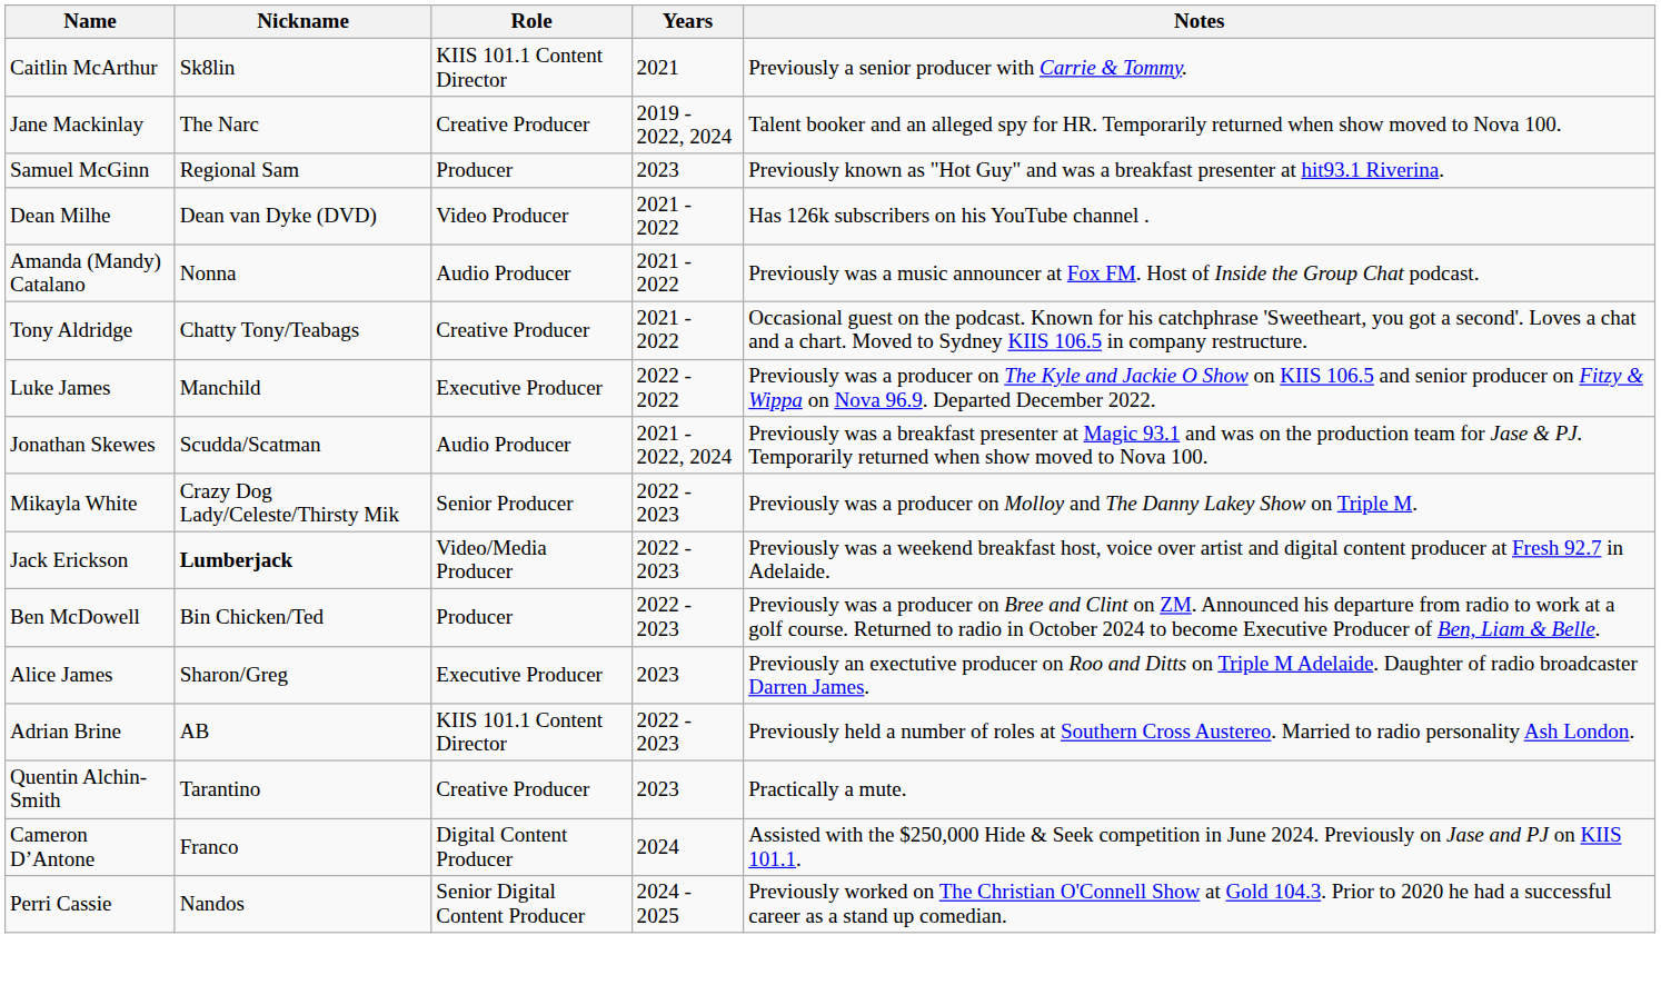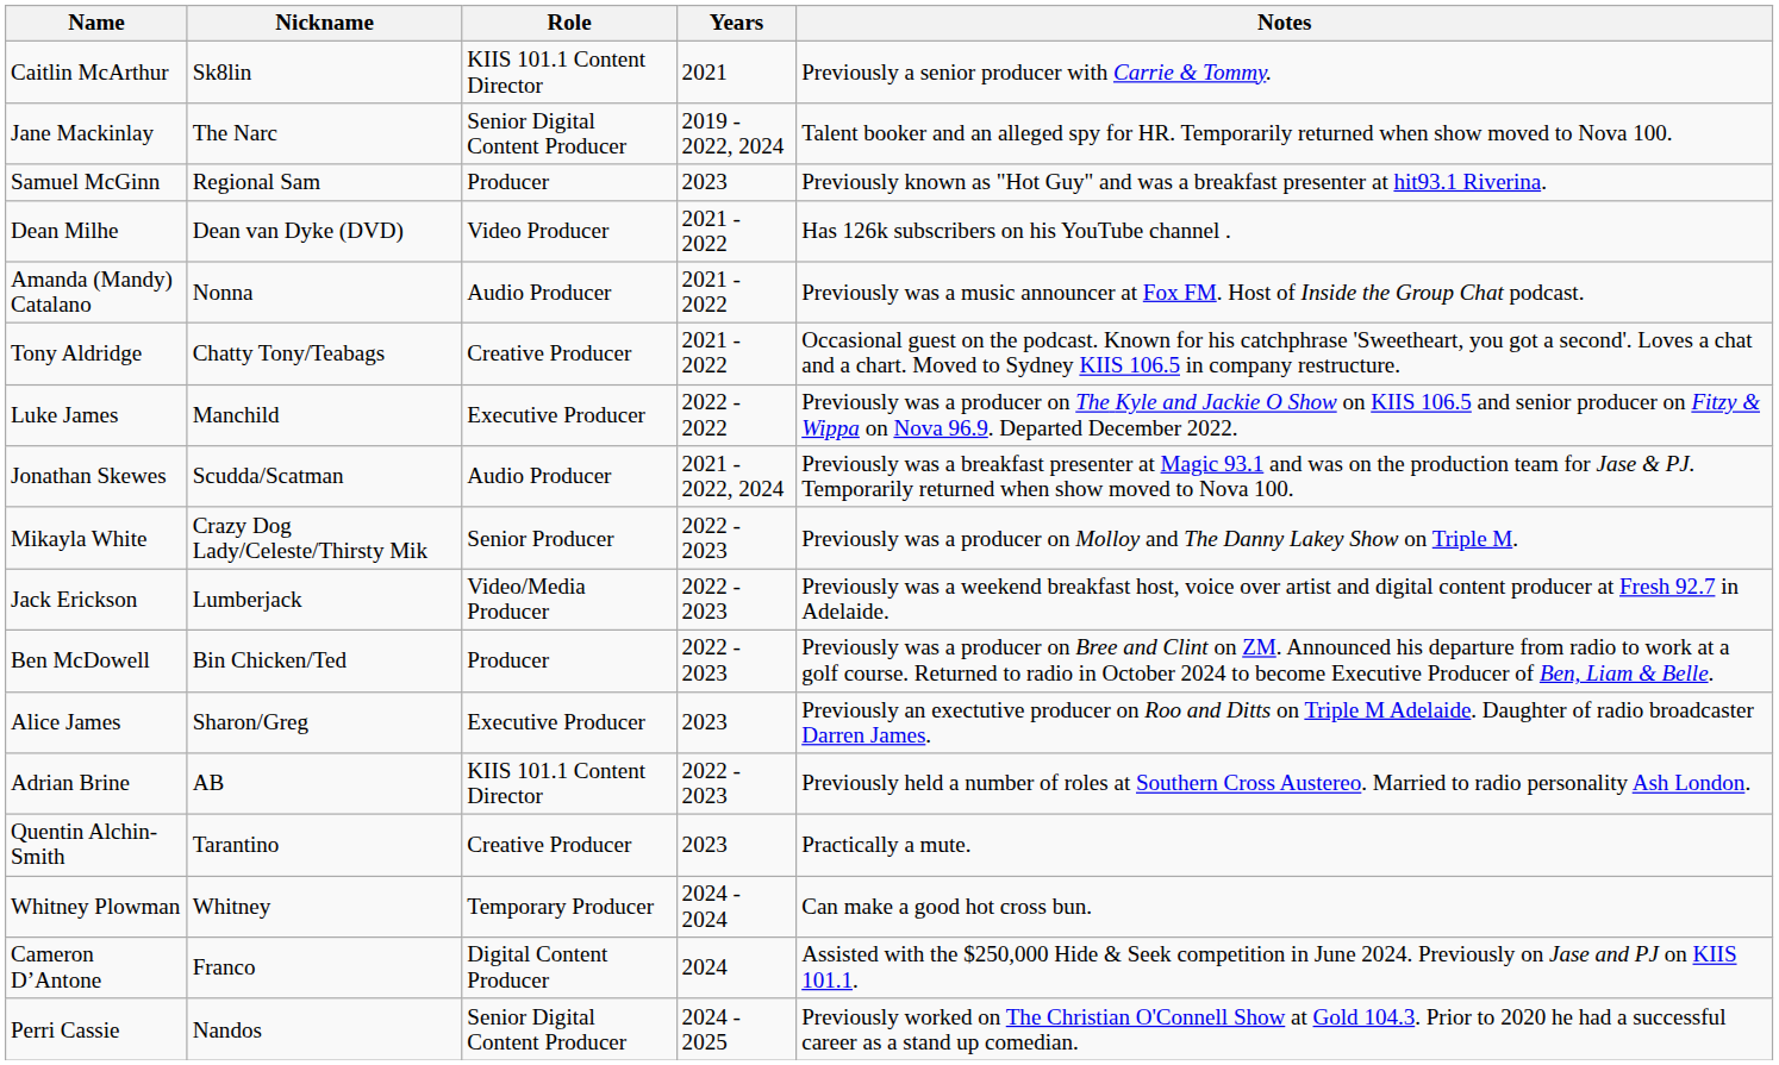 <table class="wikitable sortable">
 <tr>
 <th>Name</th>
 <th>Nickname</th>
 <th>Role</th>
 <th>Years</th>
 <th>Notes</th>
 </tr>
 <tr>
 <td>Caitlin McArthur</td>
 <td>Sk8lin</td>
 <td>KIIS 101.1 Content Director</td>
 <td>2021</td>
 <td>Previously a senior producer with <em><a href='#'>Carrie & Tommy</a>.</em></td>
 </tr>
 <tr>
 <td>Jane Mackinlay</td>
 <td>The Narc</td>
-<td>Creative Producer</td>
+<td>Senior Digital Content Producer</td>
 <td>2019 - 2022, 2024</td>
 <td>Talent booker and an alleged spy for HR. Temporarily returned when show moved to Nova 100.</td>
 </tr>
 <tr>
 <td>Samuel McGinn</td>
 <td>Regional Sam</td>
 <td>Producer</td>
 <td>2023</td>
 <td>Previously known as "Hot Guy" and was a breakfast presenter at <a href='#'>hit93.1 Riverina</a>.</td>
 </tr>
 <tr>
 <td>Dean Milhe</td>
 <td>Dean van Dyke (DVD)</td>
 <td>Video Producer</td>
 <td>2021 - 2022</td>
 <td>Has 126k subscribers on his YouTube channel .</td>
 </tr>
 <tr>
 <td>Amanda (Mandy) Catalano</td>
 <td>Nonna</td>
 <td>Audio Producer</td>
 <td>2021 - 2022</td>
 <td>Previously was a music announcer at <a href='#'>Fox FM</a>. Host of <em>Inside the Group Chat</em> podcast.</td>
 </tr>
 <tr>
 <td>Tony Aldridge</td>
 <td>Chatty Tony/Teabags</td>
 <td>Creative Producer</td>
 <td>2021 - 2022</td>
 <td>Occasional guest on the podcast. Known for his catchphrase 'Sweetheart, you got a second'. Loves a chat and a chart. Moved to Sydney <a href='#'>KIIS 106.5</a> in company restructure.</td>
 </tr>
 <tr>
 <td>Luke James</td>
 <td>Manchild</td>
 <td>Executive Producer</td>
 <td>2022 - 2022</td>
 <td>Previously was a producer on <a href='#'><em>The</em> <em>Kyle and Jackie O Show</em></a> on <a href='#'>KIIS 106.5</a> and senior producer on <em><a href='#'>Fitzy & Wippa</a></em> on <a href='#'>Nova 96.9</a>. Departed December 2022.</td>
 </tr>
 <tr>
 <td>Jonathan Skewes</td>
 <td>Scudda/Scatman</td>
 <td>Audio Producer</td>
 <td>2021 - 2022, 2024</td>
 <td>Previously was a breakfast presenter at <a href='#'>Magic 93.1</a> and was on the production team for <em>Jase & PJ.</em> Temporarily returned when show moved to Nova 100.</td>
 </tr>
 <tr>
 <td>Mikayla White</td>
 <td>Crazy Dog Lady/Celeste/Thirsty Mik</td>
 <td>Senior Producer</td>
 <td>2022 - 2023</td>
 <td>Previously was a producer on <em>Molloy</em> and <em>The Danny Lakey Show</em> on <a href='#'>Triple M</a>.</td>
 </tr>
 <tr>
 <td>Jack Erickson</td>
-<td><strong>Lumberjack</strong></td>
+<td>Lumberjack</td>
 <td>Video/Media Producer</td>
 <td>2022 - 2023</td>
 <td>Previously was a weekend breakfast host, voice over artist and digital content producer at <a href='#'>Fresh 92.7</a> in Adelaide.</td>
 </tr>
 <tr>
 <td>Ben McDowell</td>
 <td>Bin Chicken/Ted</td>
 <td>Producer</td>
 <td>2022 - 2023</td>
 <td>Previously was a producer on <em>Bree and Clint</em> on <a href='#'>ZM</a>. Announced his departure from radio to work at a golf course. Returned to radio in October 2024 to become Executive Producer of <em><a href='#'>Ben, Liam & Belle</a></em>.</td>
 </tr>
 <tr>
 <td>Alice James</td>
 <td>Sharon/Greg</td>
 <td>Executive Producer</td>
 <td>2023</td>
 <td>Previously an exectutive producer on <em>Roo and Ditts</em> on <a href='#'>Triple M Adelaide</a>. Daughter of radio broadcaster <a href='#'>Darren James</a>.</td>
 </tr>
 <tr>
 <td>Adrian Brine</td>
 <td>AB</td>
 <td>KIIS 101.1 Content Director</td>
 <td>2022 - 2023</td>
 <td>Previously held a number of roles  at <a href='#'>Southern Cross Austereo</a>. Married to radio personality <a href='#'>Ash London</a>.</td>
 </tr>
 <tr>
 <td>Quentin Alchin-Smith</td>
 <td>Tarantino</td>
 <td>Creative Producer</td>
 <td>2023</td>
 <td>Practically a mute.</td>
 </tr>
 <tr>
+<td>Whitney Plowman</td>
+<td>Whitney</td>
+<td>Temporary Producer</td>
+<td>2024 - 2024</td>
+<td>Can make a good hot cross bun.</td>
+</tr>
+<tr>
 <td>Cameron D’Antone</td>
 <td>Franco</td>
 <td>Digital Content Producer</td>
 <td>2024</td>
 <td>Assisted with the $250,000 Hide & Seek competition in June 2024. Previously on <em>Jase and PJ</em> on <a href='#'>KIIS 101.1</a>.</td>
 </tr>
 <tr>
 <td>Perri Cassie</td>
 <td>Nandos</td>
 <td>Senior Digital Content Producer</td>
 <td>2024 - 2025</td>
 <td>Previously worked on <a href='#'>The Christian O'Connell Show</a> at <a href='#'>Gold 104.3</a>. Prior to 2020 he had a successful career as a stand up comedian.</td>
 </tr>
 </table>
